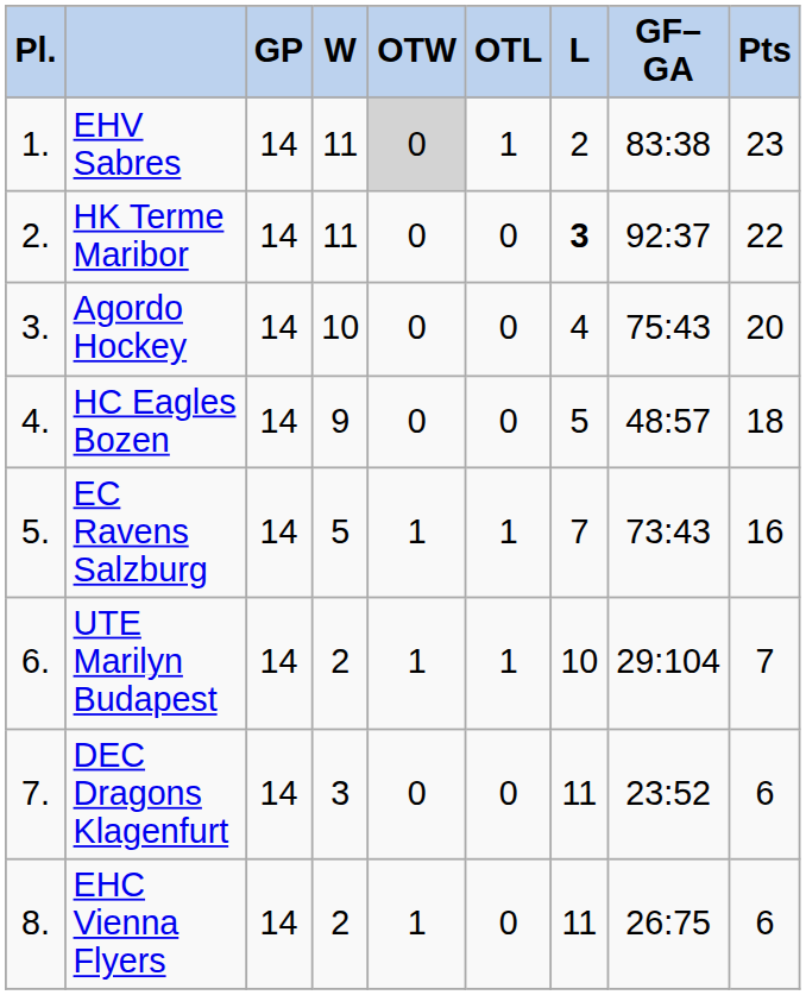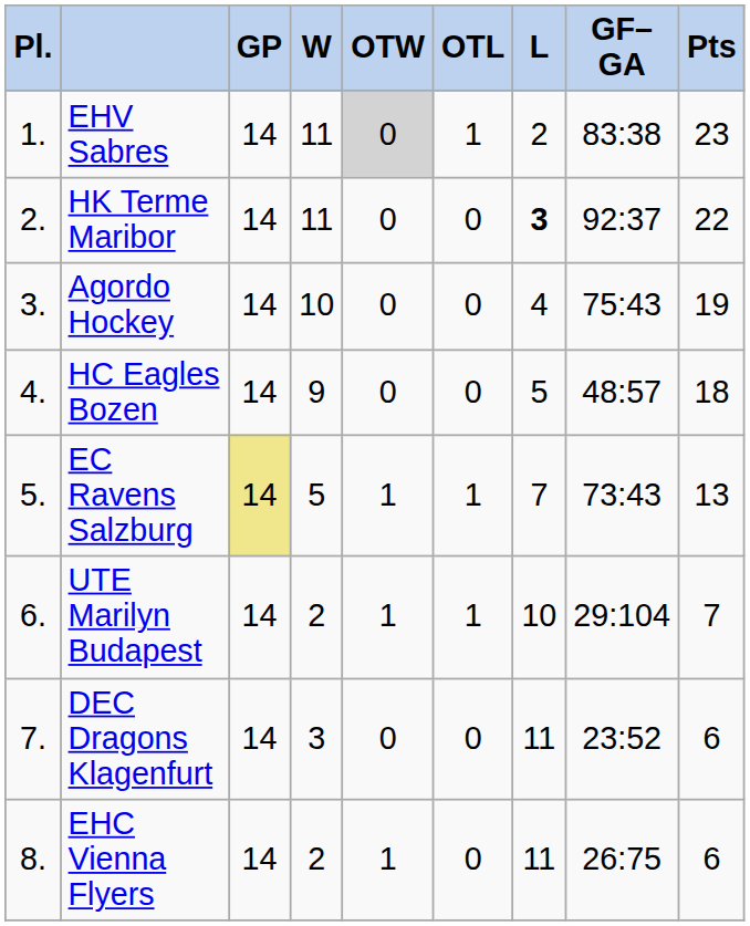 <table class="wikitable" width="60%">
 <tr style="font-weight:bold; background-color:#BCD2EE;" align="center">
 <td width="5%">Pl.</td>
 <td width="20%"></td>
 <td width="5%">GP</td>
 <td width="5%">W</td>
 <td width="5%">OTW</td>
 <td width="5%">OTL</td>
 <td width="5%">L</td>
 <td width="5%">GF–GA</td>
 <td width="5%">Pts</td>
 </tr>
 <tr align="center">
 <td>1.</td>
 <td align="left"> <a href='#'>EHV Sabres</a></td>
 <td>14</td>
 <td>11</td>
 <td style="background: lightgrey;">0</td>
 <td>1</td>
 <td>2</td>
 <td>83:38</td>
 <td>23</td>
 </tr>
 <tr align="center">
 <td>2.</td>
 <td align="left"> <a href='#'>HK Terme Maribor</a></td>
 <td>14</td>
 <td>11</td>
 <td>0</td>
 <td>0</td>
 <td><strong>3</strong></td>
 <td>92:37</td>
 <td>22</td>
 </tr>
 <tr align="center">
 <td>3.</td>
 <td align="left"> <a href='#'>Agordo Hockey</a></td>
 <td>14</td>
 <td>10</td>
 <td>0</td>
 <td>0</td>
 <td>4</td>
 <td>75:43</td>
-<td>20</td>
+<td>19</td>
 </tr>
 <tr align="center">
 <td>4.</td>
 <td align="left"> <a href='#'>HC Eagles Bozen</a></td>
 <td>14</td>
 <td>9</td>
 <td>0</td>
 <td>0</td>
 <td>5</td>
 <td>48:57</td>
 <td>18</td>
 </tr>
 <tr align="center">
 <td>5.</td>
 <td align="left"> <a href='#'>EC Ravens Salzburg</a></td>
-<td>14</td>
+<td style="background: khaki;">14</td>
 <td>5</td>
 <td>1</td>
 <td>1</td>
 <td>7</td>
 <td>73:43</td>
-<td>16</td>
+<td>13</td>
 </tr>
 <tr align="center">
 <td>6.</td>
 <td align="left"> <a href='#'>UTE Marilyn Budapest</a></td>
 <td>14</td>
 <td>2</td>
 <td>1</td>
 <td>1</td>
 <td>10</td>
 <td>29:104</td>
 <td>7</td>
 </tr>
 <tr align="center">
 <td>7.</td>
 <td align="left"> <a href='#'>DEC Dragons Klagenfurt</a></td>
 <td>14</td>
 <td>3</td>
 <td>0</td>
 <td>0</td>
 <td>11</td>
 <td>23:52</td>
 <td>6</td>
 </tr>
 <tr align="center">
 <td>8.</td>
 <td align="left"> <a href='#'>EHC Vienna Flyers</a></td>
 <td>14</td>
 <td>2</td>
 <td>1</td>
 <td>0</td>
 <td>11</td>
 <td>26:75</td>
 <td>6</td>
 </tr>
 </table>
